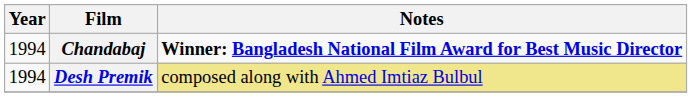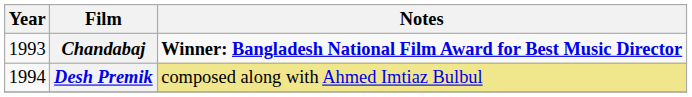 <table class="wikitable sortable">
 <tr>
 <th>Year</th>
 <th>Film</th>
 <th>Notes</th>
 </tr>
 <tr>
-<td>1994</td>
+<td>1993</td>
 <th><em>Chandabaj</em></th>
 <td><strong>Winner: <a href='#'>Bangladesh National Film Award for Best Music Director</a></strong></td>
 </tr>
 <tr>
 <td>1994</td>
 <th><em><a href='#'>Desh Premik</a></em></th>
 <td style="background: khaki;">composed along with <a href='#'>Ahmed Imtiaz Bulbul</a></td>
 </tr>
 <tr>
 </tr>
 </table>
